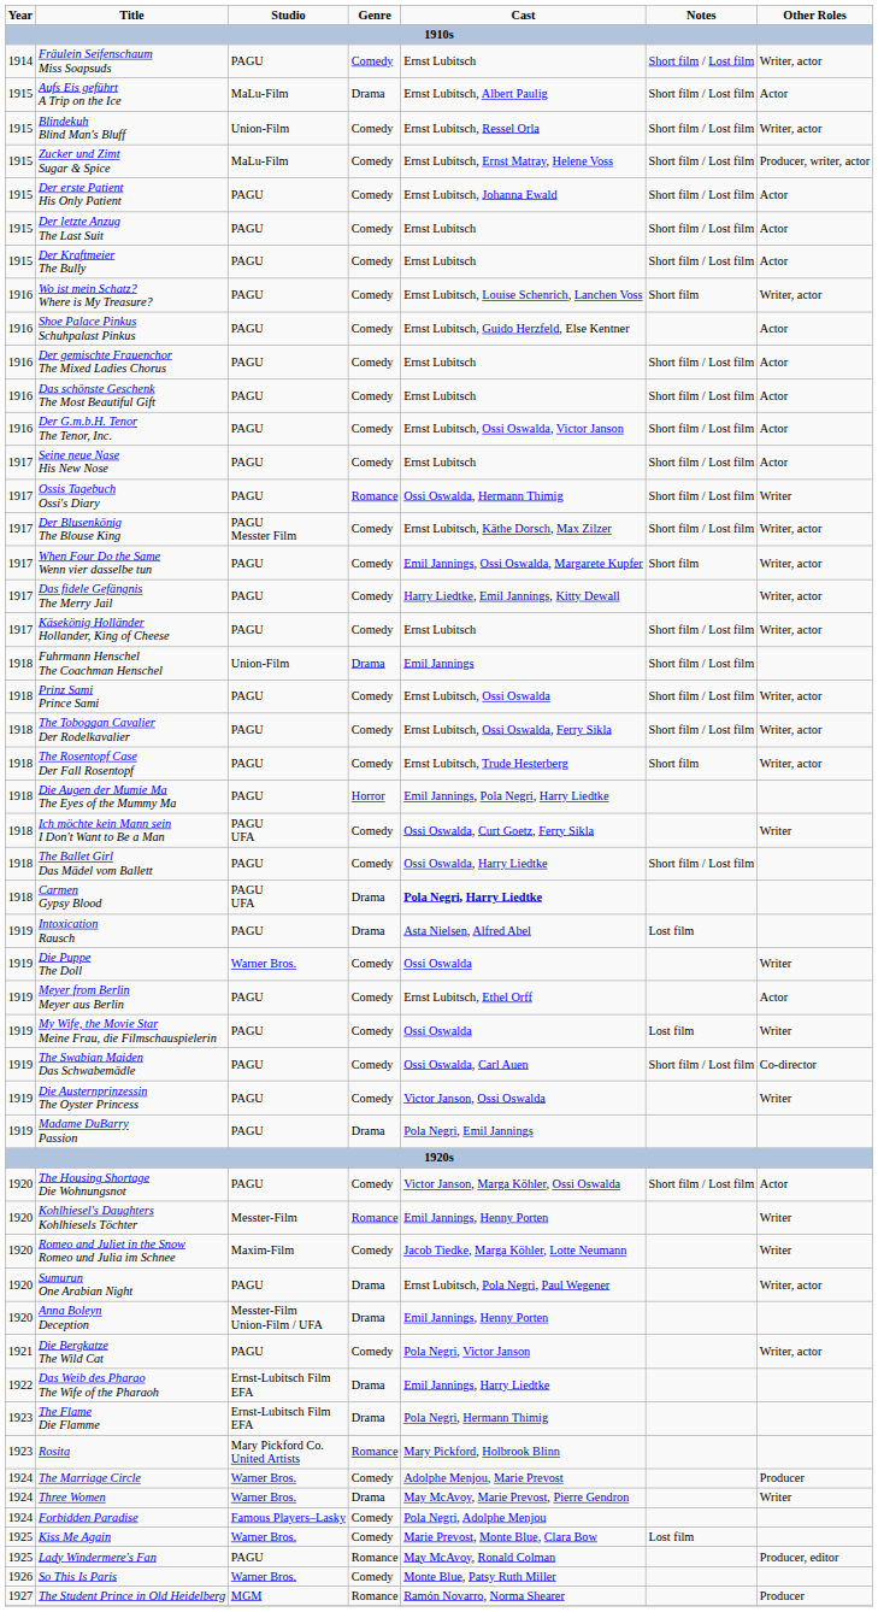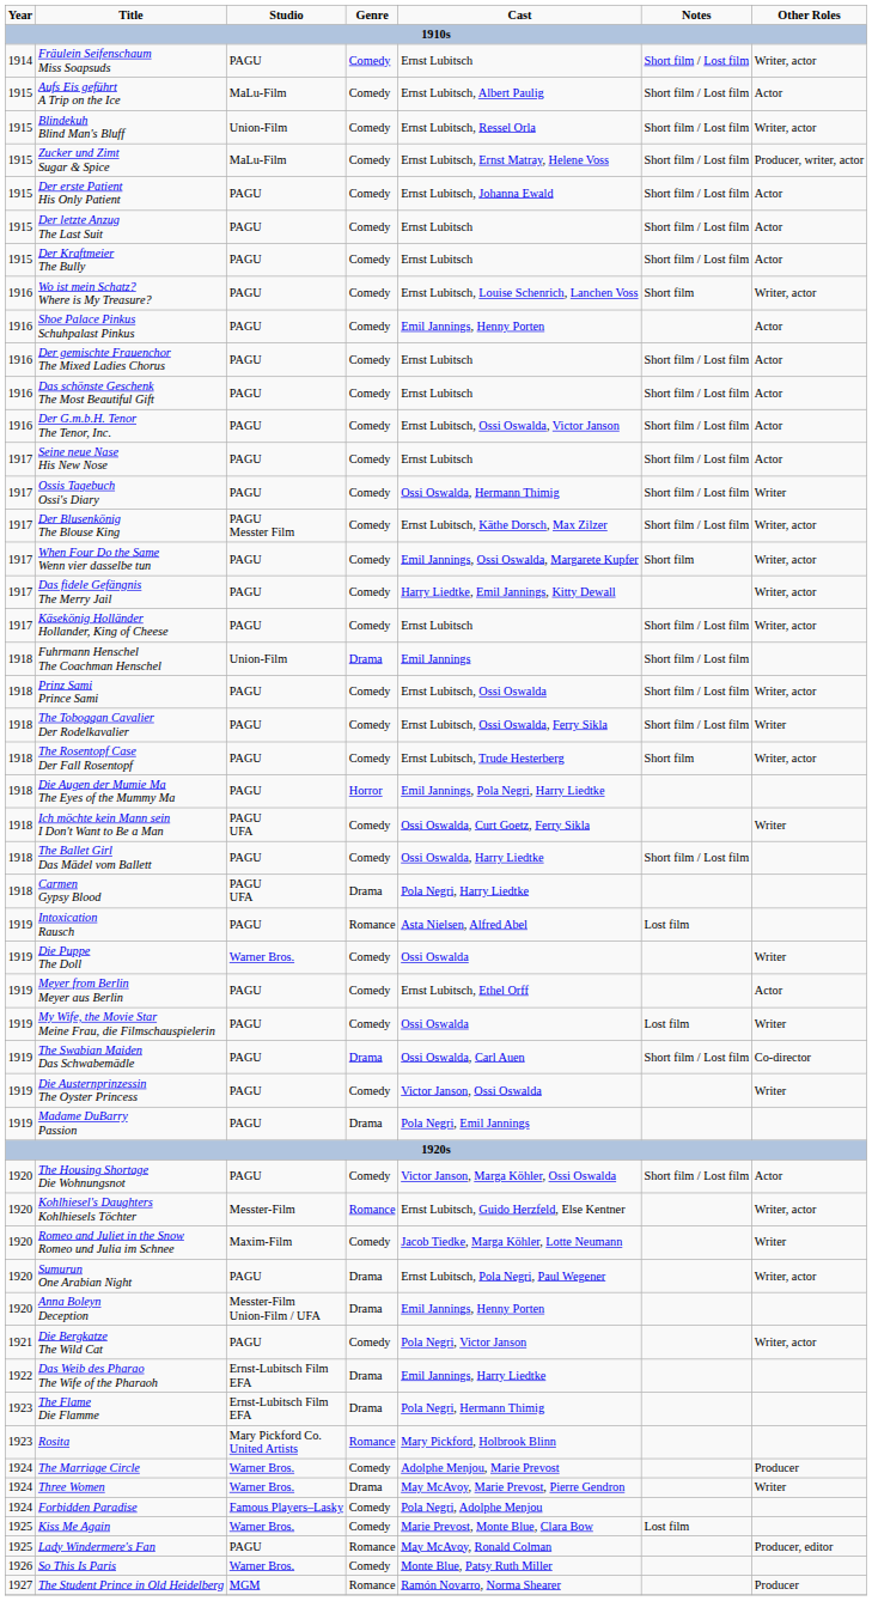 <table class="wikitable">
 <tr>
 <td style="text-align: center;"><strong>Year</strong></td>
 <td style="text-align: center;"><strong>Title</strong></td>
 <td style="text-align: center;"><strong>Studio</strong></td>
 <td style="text-align: center;"><strong>Genre</strong></td>
 <td style="text-align: center;"><strong>Cast</strong></td>
 <td style="text-align: center;"><strong>Notes</strong></td>
 <td style="text-align: center;"><strong>Other Roles</strong></td>
 </tr>
 <tr>
 <td colspan="8" align="center" style="background:LightSteelBlue"><strong>1910s</strong></td>
 </tr>
 <tr>
 <td>1914</td>
 <td><em><a href='#'>Fräulein Seifenschaum</a></em><br><em>Miss Soapsuds</em></td>
 <td>PAGU</td>
 <td><a href='#'>Comedy</a></td>
 <td>Ernst Lubitsch</td>
 <td><a href='#'>Short film</a> / <a href='#'>Lost film</a></td>
 <td>Writer, actor</td>
 </tr>
 <tr>
 <td>1915</td>
 <td><em><a href='#'>Aufs Eis geführt</a></em><br><em>A Trip on the Ice</em></td>
 <td>MaLu-Film</td>
-<td>Drama</td>
+<td>Comedy</td>
 <td>Ernst Lubitsch, <a href='#'>Albert Paulig</a></td>
 <td>Short film / Lost film</td>
 <td>Actor</td>
 </tr>
 <tr>
 <td>1915</td>
 <td><em><a href='#'>Blindekuh</a></em><br><em>Blind Man's Bluff</em></td>
 <td>Union-Film</td>
 <td>Comedy</td>
 <td>Ernst Lubitsch, <a href='#'>Ressel Orla</a></td>
 <td>Short film / Lost film</td>
 <td>Writer, actor</td>
 </tr>
 <tr>
 <td>1915</td>
 <td><em><a href='#'>Zucker und Zimt</a></em><br><em>Sugar & Spice</em></td>
 <td>MaLu-Film</td>
 <td>Comedy</td>
 <td>Ernst Lubitsch, <a href='#'>Ernst Matray</a>, <a href='#'>Helene Voss</a></td>
 <td>Short film / Lost film</td>
 <td>Producer, writer, actor</td>
 </tr>
 <tr>
 <td>1915</td>
 <td><em><a href='#'>Der erste Patient</a></em><br><em>His Only Patient</em></td>
 <td>PAGU</td>
 <td>Comedy</td>
 <td>Ernst Lubitsch, <a href='#'>Johanna Ewald</a></td>
 <td>Short film / Lost film</td>
 <td>Actor</td>
 </tr>
 <tr>
 <td>1915</td>
 <td><em><a href='#'>Der letzte Anzug</a></em><br><em>The Last Suit</em></td>
 <td>PAGU</td>
 <td>Comedy</td>
 <td>Ernst Lubitsch</td>
 <td>Short film / Lost film</td>
 <td>Actor</td>
 </tr>
 <tr>
 <td>1915</td>
 <td><em><a href='#'>Der Kraftmeier</a></em><br><em>The Bully</em></td>
 <td>PAGU</td>
 <td>Comedy</td>
 <td>Ernst Lubitsch</td>
 <td>Short film / Lost film</td>
 <td>Actor</td>
 </tr>
 <tr>
 <td>1916</td>
 <td><em><a href='#'>Wo ist mein Schatz?</a></em><br><em>Where is My Treasure?</em></td>
 <td>PAGU</td>
 <td>Comedy</td>
 <td>Ernst Lubitsch, <a href='#'>Louise Schenrich</a>, <a href='#'>Lanchen Voss</a></td>
 <td>Short film</td>
 <td>Writer, actor</td>
 </tr>
 <tr>
 <td>1916</td>
 <td><em><a href='#'>Shoe Palace Pinkus</a></em><br><em>Schuhpalast Pinkus</em></td>
 <td>PAGU</td>
 <td>Comedy</td>
-<td>Ernst Lubitsch, <a href='#'>Guido Herzfeld</a>, Else Kentner</td>
+<td><a href='#'>Emil Jannings</a>, <a href='#'>Henny Porten</a></td>
 <td></td>
 <td>Actor</td>
 </tr>
 <tr>
 <td>1916</td>
 <td><em><a href='#'>Der gemischte Frauenchor</a></em><br><em>The Mixed Ladies Chorus</em></td>
 <td>PAGU</td>
 <td>Comedy</td>
 <td>Ernst Lubitsch</td>
 <td>Short film / Lost film</td>
 <td>Actor</td>
 </tr>
 <tr>
 <td>1916</td>
 <td><em><a href='#'>Das schönste Geschenk</a></em><br><em>The Most Beautiful Gift</em></td>
 <td>PAGU</td>
 <td>Comedy</td>
 <td>Ernst Lubitsch</td>
 <td>Short film / Lost film</td>
 <td>Actor</td>
 </tr>
 <tr>
 <td>1916</td>
 <td><em><a href='#'>Der G.m.b.H. Tenor</a></em><br><em>The Tenor, Inc.</em></td>
 <td>PAGU</td>
 <td>Comedy</td>
 <td>Ernst Lubitsch, <a href='#'>Ossi Oswalda</a>, <a href='#'>Victor Janson</a></td>
 <td>Short film / Lost film</td>
 <td>Actor</td>
 </tr>
 <tr>
 <td>1917</td>
 <td><em><a href='#'>Seine neue Nase</a></em><br><em>His New Nose</em></td>
 <td>PAGU</td>
 <td>Comedy</td>
 <td>Ernst Lubitsch</td>
 <td>Short film / Lost film</td>
 <td>Actor</td>
 </tr>
 <tr>
 <td>1917</td>
 <td><em><a href='#'>Ossis Tagebuch</a></em><br><em>Ossi's Diary</em></td>
 <td>PAGU</td>
-<td><a href='#'>Romance</a></td>
+<td>Comedy</td>
 <td><a href='#'>Ossi Oswalda</a>, <a href='#'>Hermann Thimig</a></td>
 <td>Short film / Lost film</td>
 <td>Writer</td>
 </tr>
 <tr>
 <td>1917</td>
 <td><em><a href='#'>Der Blusenkönig</a></em><br><em>The Blouse King</em></td>
 <td>PAGU<br>Messter Film</td>
 <td>Comedy</td>
 <td>Ernst Lubitsch, <a href='#'>Käthe Dorsch</a>, <a href='#'>Max Zilzer</a></td>
 <td>Short film / Lost film</td>
 <td>Writer, actor</td>
 </tr>
 <tr>
 <td>1917</td>
 <td><em><a href='#'>When Four Do the Same</a></em><br><em>Wenn vier dasselbe tun</em></td>
 <td>PAGU</td>
 <td>Comedy</td>
 <td><a href='#'>Emil Jannings</a>, <a href='#'>Ossi Oswalda</a>, <a href='#'>Margarete Kupfer</a></td>
 <td>Short film</td>
 <td>Writer, actor</td>
 </tr>
 <tr>
 <td>1917</td>
 <td><em><a href='#'>Das fidele Gefängnis</a></em><br><em>The Merry Jail</em></td>
 <td>PAGU</td>
 <td>Comedy</td>
 <td><a href='#'>Harry Liedtke</a>, <a href='#'>Emil Jannings</a>, <a href='#'>Kitty Dewall</a></td>
 <td></td>
 <td>Writer, actor</td>
 </tr>
 <tr>
 <td>1917</td>
 <td><em><a href='#'>Käsekönig Holländer</a></em><br><em>Hollander, King of Cheese</em></td>
 <td>PAGU</td>
 <td>Comedy</td>
 <td>Ernst Lubitsch</td>
 <td>Short film / Lost film</td>
 <td>Writer, actor</td>
 </tr>
 <tr>
 <td>1918</td>
 <td><em>Fuhrmann Henschel</em><br><em>The Coachman Henschel</em></td>
 <td>Union-Film</td>
 <td><a href='#'>Drama</a></td>
 <td><a href='#'>Emil Jannings</a></td>
 <td>Short film / Lost film</td>
 <td></td>
 </tr>
 <tr>
 <td>1918</td>
 <td><em><a href='#'>Prinz Sami</a></em><br><em>Prince Sami</em></td>
 <td>PAGU</td>
 <td>Comedy</td>
 <td>Ernst Lubitsch, <a href='#'>Ossi Oswalda</a></td>
 <td>Short film / Lost film</td>
 <td>Writer, actor</td>
 </tr>
 <tr>
 <td>1918</td>
 <td><em><a href='#'>The Toboggan Cavalier</a></em><br><em>Der Rodelkavalier</em></td>
 <td>PAGU</td>
 <td>Comedy</td>
 <td>Ernst Lubitsch, <a href='#'>Ossi Oswalda</a>, <a href='#'>Ferry Sikla</a></td>
 <td>Short film / Lost film</td>
-<td>Writer, actor</td>
+<td>Writer</td>
 </tr>
 <tr>
 <td>1918</td>
 <td><em><a href='#'>The Rosentopf Case</a></em><br><em>Der Fall Rosentopf</em></td>
 <td>PAGU</td>
 <td>Comedy</td>
 <td>Ernst Lubitsch, <a href='#'>Trude Hesterberg</a></td>
 <td>Short film</td>
 <td>Writer, actor</td>
 </tr>
 <tr>
 <td>1918</td>
 <td><em><a href='#'>Die Augen der Mumie Ma</a></em><br><em>The Eyes of the Mummy Ma</em></td>
 <td>PAGU</td>
 <td><a href='#'>Horror</a></td>
 <td><a href='#'>Emil Jannings</a>, <a href='#'>Pola Negri</a>, <a href='#'>Harry Liedtke</a></td>
 <td></td>
 <td></td>
 </tr>
 <tr>
 <td>1918</td>
 <td><em><a href='#'>Ich möchte kein Mann sein</a></em><br><em>I Don't Want to Be a Man</em></td>
 <td>PAGU<br>UFA</td>
 <td>Comedy</td>
 <td><a href='#'>Ossi Oswalda</a>, <a href='#'>Curt Goetz</a>, <a href='#'>Ferry Sikla</a></td>
 <td></td>
 <td>Writer</td>
 </tr>
 <tr>
 <td>1918</td>
 <td><em><a href='#'>The Ballet Girl</a></em><br><em>Das Mädel vom Ballett</em></td>
 <td>PAGU</td>
 <td>Comedy</td>
 <td><a href='#'>Ossi Oswalda</a>, <a href='#'>Harry Liedtke</a></td>
 <td>Short film / Lost film</td>
 <td></td>
 </tr>
 <tr>
 <td>1918</td>
 <td><em><a href='#'>Carmen</a></em><br><em>Gypsy Blood</em></td>
 <td>PAGU<br>UFA</td>
 <td>Drama</td>
-<td><strong><a href='#'>Pola Negri</a>, <a href='#'>Harry Liedtke</a></strong></td>
+<td><a href='#'>Pola Negri</a>, <a href='#'>Harry Liedtke</a></td>
 <td></td>
 <td></td>
 </tr>
 <tr>
 <td>1919</td>
 <td><em><a href='#'>Intoxication</a></em><br><em>Rausch</em></td>
 <td>PAGU</td>
-<td>Drama</td>
+<td>Romance</td>
 <td><a href='#'>Asta Nielsen</a>, <a href='#'>Alfred Abel</a></td>
 <td>Lost film</td>
 <td></td>
 </tr>
 <tr>
 <td>1919</td>
 <td><em><a href='#'>Die Puppe</a></em><br><em>The Doll</em></td>
 <td><a href='#'>Warner Bros.</a></td>
 <td>Comedy</td>
 <td><a href='#'>Ossi Oswalda</a></td>
 <td></td>
 <td>Writer</td>
 </tr>
 <tr>
 <td>1919</td>
 <td><em><a href='#'>Meyer from Berlin</a></em><br><em>Meyer aus Berlin</em></td>
 <td>PAGU</td>
 <td>Comedy</td>
 <td>Ernst Lubitsch, <a href='#'>Ethel Orff</a></td>
 <td></td>
 <td>Actor</td>
 </tr>
 <tr>
 <td>1919</td>
 <td><em><a href='#'>My Wife, the Movie Star</a></em><br><em>Meine Frau, die Filmschauspielerin</em></td>
 <td>PAGU</td>
 <td>Comedy</td>
 <td><a href='#'>Ossi Oswalda</a></td>
 <td>Lost film</td>
 <td>Writer</td>
 </tr>
 <tr>
 <td>1919</td>
 <td><em><a href='#'>The Swabian Maiden</a></em><br><em>Das Schwabemädle</em></td>
 <td>PAGU</td>
-<td>Comedy</td>
+<td><a href='#'>Drama</a></td>
 <td><a href='#'>Ossi Oswalda</a>, <a href='#'>Carl Auen</a></td>
 <td>Short film / Lost film</td>
 <td>Co-director</td>
 </tr>
 <tr>
 <td>1919</td>
 <td><em><a href='#'>Die Austernprinzessin</a></em><br><em>The Oyster Princess</em></td>
 <td>PAGU</td>
 <td>Comedy</td>
 <td><a href='#'>Victor Janson</a>, <a href='#'>Ossi Oswalda</a></td>
 <td></td>
 <td>Writer</td>
 </tr>
 <tr>
 <td>1919</td>
 <td><em><a href='#'>Madame DuBarry</a></em><br><em>Passion</em></td>
 <td>PAGU</td>
 <td>Drama</td>
 <td><a href='#'>Pola Negri</a>, <a href='#'>Emil Jannings</a></td>
 <td></td>
 <td></td>
 </tr>
 <tr>
 <td colspan="8" align="center" style="background:LightSteelBlue"><strong>1920s</strong></td>
 </tr>
 <tr>
 <td>1920</td>
 <td><em><a href='#'>The Housing Shortage</a></em><br><em>Die Wohnungsnot</em></td>
 <td>PAGU</td>
 <td>Comedy</td>
 <td><a href='#'>Victor Janson</a>, <a href='#'>Marga Köhler</a>, <a href='#'>Ossi Oswalda</a></td>
 <td>Short film / Lost film</td>
 <td>Actor</td>
 </tr>
 <tr>
 <td>1920</td>
 <td><em><a href='#'>Kohlhiesel's Daughters</a></em><br><em>Kohlhiesels Töchter</em></td>
 <td>Messter-Film</td>
 <td><a href='#'>Romance</a></td>
-<td><a href='#'>Emil Jannings</a>, <a href='#'>Henny Porten</a></td>
+<td>Ernst Lubitsch, <a href='#'>Guido Herzfeld</a>, Else Kentner</td>
 <td></td>
-<td>Writer</td>
+<td>Writer, actor</td>
 </tr>
 <tr>
 <td>1920</td>
 <td><em><a href='#'>Romeo and Juliet in the Snow</a></em><br><em>Romeo und Julia im Schnee</em></td>
 <td>Maxim-Film</td>
 <td>Comedy</td>
 <td><a href='#'>Jacob Tiedke</a>, <a href='#'>Marga Köhler</a>, <a href='#'>Lotte Neumann</a></td>
 <td></td>
 <td>Writer</td>
 </tr>
 <tr>
 <td>1920</td>
 <td><em><a href='#'>Sumurun</a></em><br><em>One Arabian Night</em></td>
 <td>PAGU</td>
 <td>Drama</td>
 <td>Ernst Lubitsch, <a href='#'>Pola Negri</a>, <a href='#'>Paul Wegener</a></td>
 <td></td>
 <td>Writer, actor</td>
 </tr>
 <tr>
 <td>1920</td>
 <td><em><a href='#'>Anna Boleyn</a></em><br><em>Deception</em></td>
 <td>Messter-Film<br>Union-Film / UFA</td>
 <td>Drama</td>
 <td><a href='#'>Emil Jannings</a>, <a href='#'>Henny Porten</a></td>
 <td></td>
 <td></td>
 </tr>
 <tr>
 <td>1921</td>
 <td><em><a href='#'>Die Bergkatze</a></em><br><em>The Wild Cat</em></td>
 <td>PAGU</td>
 <td>Comedy</td>
 <td><a href='#'>Pola Negri</a>, <a href='#'>Victor Janson</a></td>
 <td></td>
 <td>Writer, actor</td>
 </tr>
 <tr>
 <td>1922</td>
 <td><em><a href='#'>Das Weib des Pharao</a></em><br><em>The Wife of the Pharaoh</em></td>
 <td>Ernst-Lubitsch Film<br>EFA</td>
 <td>Drama</td>
 <td><a href='#'>Emil Jannings</a>, <a href='#'>Harry Liedtke</a></td>
 <td></td>
 <td></td>
 </tr>
 <tr>
 <td>1923</td>
 <td><em><a href='#'>The Flame</a></em><br><em>Die Flamme</em></td>
 <td>Ernst-Lubitsch Film<br>EFA</td>
 <td>Drama</td>
 <td><a href='#'>Pola Negri</a>, <a href='#'>Hermann Thimig</a></td>
 <td></td>
 <td></td>
 </tr>
 <tr>
 <td>1923</td>
 <td><em><a href='#'>Rosita</a></em></td>
 <td>Mary Pickford Co.<br><a href='#'>United Artists</a></td>
 <td><a href='#'>Romance</a></td>
 <td><a href='#'>Mary Pickford</a>, <a href='#'>Holbrook Blinn</a></td>
 <td></td>
 <td></td>
 </tr>
 <tr>
 <td>1924</td>
 <td><em><a href='#'>The Marriage Circle</a></em></td>
 <td><a href='#'>Warner Bros.</a></td>
 <td>Comedy</td>
 <td><a href='#'>Adolphe Menjou</a>, <a href='#'>Marie Prevost</a></td>
 <td></td>
 <td>Producer</td>
 </tr>
 <tr>
 <td>1924</td>
 <td><em><a href='#'>Three Women</a></em></td>
 <td><a href='#'>Warner Bros.</a></td>
 <td>Drama</td>
 <td><a href='#'>May McAvoy</a>, <a href='#'>Marie Prevost</a>, <a href='#'>Pierre Gendron</a></td>
 <td></td>
 <td>Writer</td>
 </tr>
 <tr>
 <td>1924</td>
 <td><em><a href='#'>Forbidden Paradise</a></em></td>
 <td><a href='#'>Famous Players–Lasky</a></td>
 <td>Comedy</td>
 <td><a href='#'>Pola Negri</a>, <a href='#'>Adolphe Menjou</a></td>
 <td></td>
 <td></td>
 </tr>
 <tr>
 <td>1925</td>
 <td><em><a href='#'>Kiss Me Again</a></em></td>
 <td><a href='#'>Warner Bros.</a></td>
 <td>Comedy</td>
 <td><a href='#'>Marie Prevost</a>, <a href='#'>Monte Blue</a>, <a href='#'>Clara Bow</a></td>
 <td>Lost film</td>
 <td></td>
 </tr>
 <tr>
 <td>1925</td>
 <td><em><a href='#'>Lady Windermere's Fan</a></em></td>
 <td>PAGU</td>
 <td>Romance</td>
 <td><a href='#'>May McAvoy</a>, <a href='#'>Ronald Colman</a></td>
 <td></td>
 <td>Producer, editor</td>
 </tr>
 <tr>
 <td>1926</td>
 <td><em><a href='#'>So This Is Paris</a></em></td>
 <td><a href='#'>Warner Bros.</a></td>
 <td>Comedy</td>
 <td><a href='#'>Monte Blue</a>, <a href='#'>Patsy Ruth Miller</a></td>
 <td></td>
 <td></td>
 </tr>
 <tr>
 <td>1927</td>
 <td><em><a href='#'>The Student Prince in Old Heidelberg</a></em></td>
 <td><a href='#'>MGM</a></td>
 <td>Romance</td>
 <td><a href='#'>Ramón Novarro</a>, <a href='#'>Norma Shearer</a></td>
 <td></td>
 <td>Producer</td>
 </tr>
 <tr>
 </tr>
 </table>
